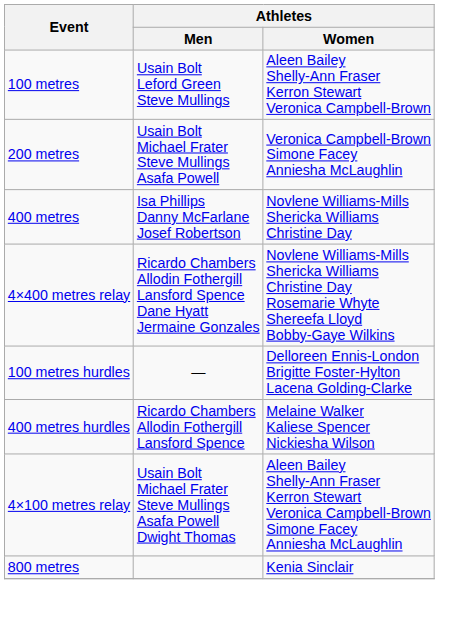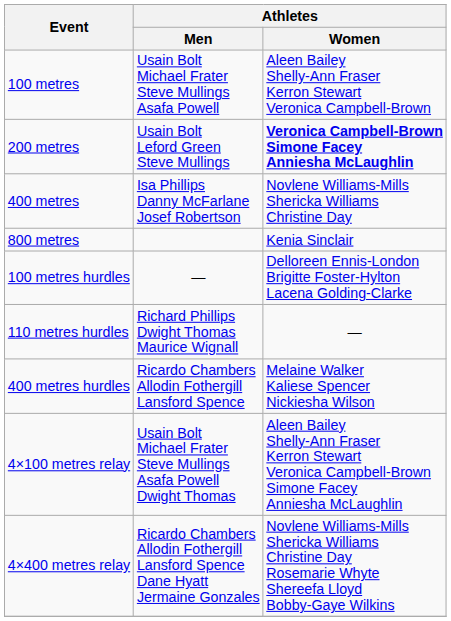 <table class=wikitable style="font-size:90%">
 <tr>
 <th rowspan=2>Event</th>
 <th colspan=2>Athletes</th>
 </tr>
 <tr>
 <th>Men</th>
 <th>Women</th>
 </tr>
 <tr>
 <td><a href='#'>100 metres</a></td>
-<td><a href='#'>Usain Bolt</a><br><a href='#'>Leford Green</a><br><a href='#'>Steve Mullings</a></td>
+<td><a href='#'>Usain Bolt</a><br> <a href='#'>Michael Frater</a> <br><a href='#'>Steve Mullings</a><br><a href='#'>Asafa Powell</a></td>
 <td><a href='#'>Aleen Bailey</a><br><a href='#'>Shelly-Ann Fraser</a><br><a href='#'>Kerron Stewart</a><br><a href='#'>Veronica Campbell-Brown</a></td>
 </tr>
 <tr>
 <td><a href='#'>200 metres</a></td>
-<td><a href='#'>Usain Bolt</a><br> <a href='#'>Michael Frater</a> <br><a href='#'>Steve Mullings</a><br><a href='#'>Asafa Powell</a></td>
-<td><a href='#'>Veronica Campbell-Brown</a><br><a href='#'>Simone Facey</a><br><a href='#'>Anniesha McLaughlin</a></td>
+<td><a href='#'>Usain Bolt</a><br><a href='#'>Leford Green</a><br><a href='#'>Steve Mullings</a></td>
+<td><strong><a href='#'>Veronica Campbell-Brown</a><br><a href='#'>Simone Facey</a><br><a href='#'>Anniesha McLaughlin</a></strong></td>
 </tr>
 <tr>
 <td><a href='#'>400 metres</a></td>
 <td><a href='#'>Isa Phillips</a> <br><a href='#'>Danny McFarlane</a><br> <a href='#'>Josef Robertson</a></td>
 <td><a href='#'>Novlene Williams-Mills</a><br><a href='#'>Shericka Williams</a><br><a href='#'>Christine Day</a></td>
 </tr>
 <tr>
-<td><a href='#'>4×400 metres relay</a></td>
-<td><a href='#'>Ricardo Chambers</a><br><a href='#'>Allodin Fothergill</a><br><a href='#'>Lansford Spence</a><br><a href='#'>Dane Hyatt</a><br><a href='#'>Jermaine Gonzales</a></td>
-<td><a href='#'>Novlene Williams-Mills</a><br><a href='#'>Shericka Williams</a><br><a href='#'>Christine Day</a><br><a href='#'>Rosemarie Whyte</a><br><a href='#'>Shereefa Lloyd</a><br><a href='#'>Bobby-Gaye Wilkins</a></td>
+<td><a href='#'>800 metres</a></td>
+<td></td>
+<td><a href='#'>Kenia Sinclair</a></td>
 </tr>
 <tr>
 <td><a href='#'>100 metres hurdles</a></td>
 <td align=center>—</td>
 <td><a href='#'>Delloreen Ennis-London</a><br><a href='#'>Brigitte Foster-Hylton</a><br><a href='#'>Lacena Golding-Clarke</a></td>
+</tr>
+<tr>
+<td><a href='#'>110 metres hurdles</a></td>
+<td><a href='#'>Richard Phillips</a><br><a href='#'>Dwight Thomas</a><br><a href='#'>Maurice Wignall</a></td>
+<td align=center>—</td>
 </tr>
 <tr>
 <td><a href='#'>400 metres hurdles</a></td>
 <td><a href='#'>Ricardo Chambers</a><br><a href='#'>Allodin Fothergill</a><br><a href='#'>Lansford Spence</a></td>
 <td><a href='#'>Melaine Walker</a><br><a href='#'>Kaliese Spencer</a><br><a href='#'>Nickiesha Wilson</a></td>
 </tr>
 <tr>
 <td><a href='#'>4×100 metres relay</a></td>
 <td><a href='#'>Usain Bolt</a><br><a href='#'>Michael Frater</a><br><a href='#'>Steve Mullings</a><br><a href='#'>Asafa Powell</a><br><a href='#'>Dwight Thomas</a></td>
 <td><a href='#'>Aleen Bailey</a><br><a href='#'>Shelly-Ann Fraser</a><br><a href='#'>Kerron Stewart</a><br><a href='#'>Veronica Campbell-Brown</a><br><a href='#'>Simone Facey</a><br><a href='#'>Anniesha McLaughlin</a></td>
 </tr>
 <tr>
-<td><a href='#'>800 metres</a></td>
-<td></td>
-<td><a href='#'>Kenia Sinclair</a></td>
+<td><a href='#'>4×400 metres relay</a></td>
+<td><a href='#'>Ricardo Chambers</a><br><a href='#'>Allodin Fothergill</a><br><a href='#'>Lansford Spence</a><br><a href='#'>Dane Hyatt</a><br><a href='#'>Jermaine Gonzales</a></td>
+<td><a href='#'>Novlene Williams-Mills</a><br><a href='#'>Shericka Williams</a><br><a href='#'>Christine Day</a><br><a href='#'>Rosemarie Whyte</a><br><a href='#'>Shereefa Lloyd</a><br><a href='#'>Bobby-Gaye Wilkins</a></td>
 </tr>
 <tr>
 </tr>
 </table>
